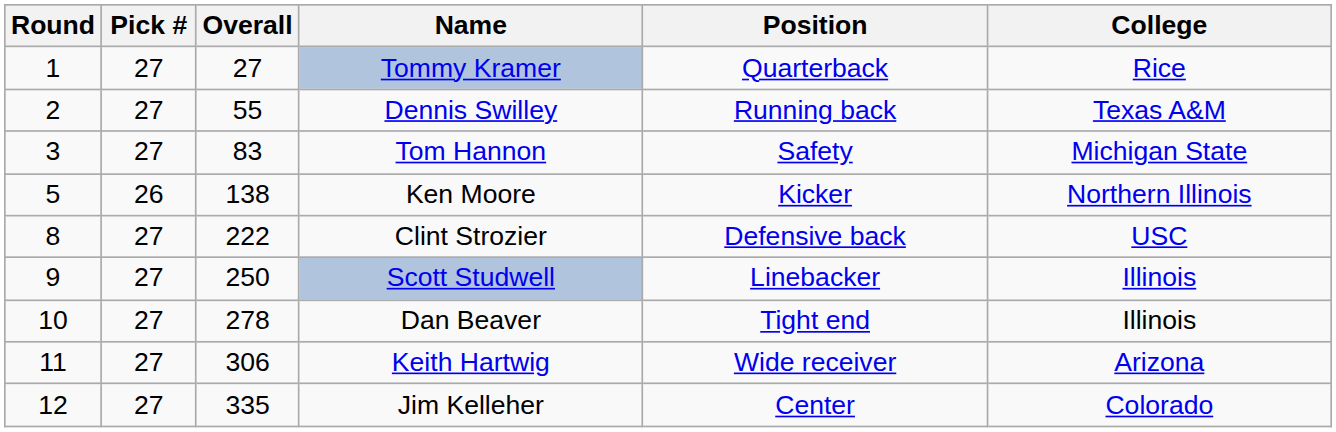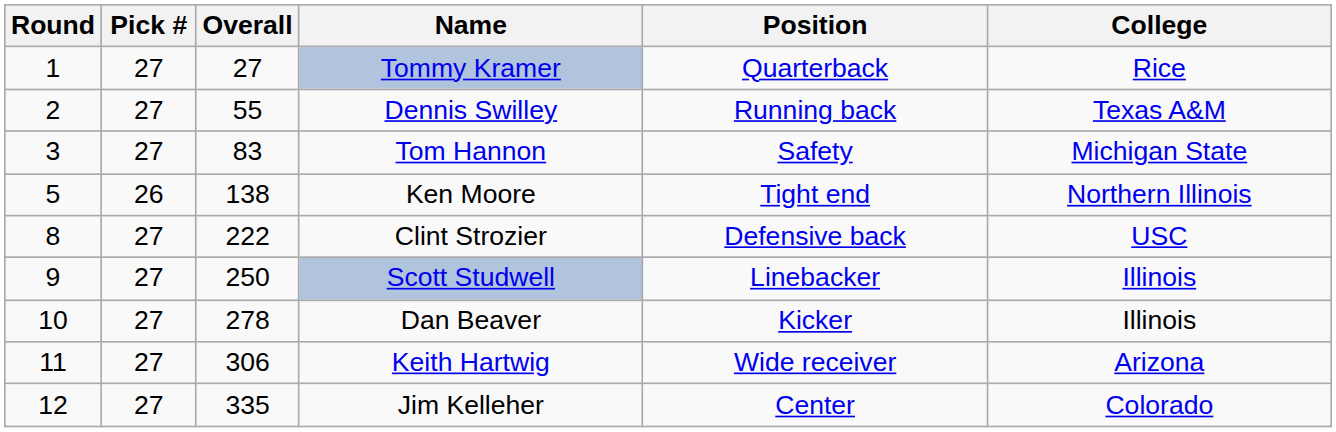 <table class="wikitable sortable" style="text-align:center">
 <tr>
 <th width=50px>Round</th>
 <th width=50px>Pick #</th>
 <th width=50px>Overall</th>
 <th width=200px>Name</th>
 <th width=200px>Position</th>
 <th width=200px>College</th>
 </tr>
 <tr>
 <td>1</td>
 <td>27</td>
 <td>27</td>
 <td bgcolor=lightsteelblue><a href='#'>Tommy Kramer</a></td>
 <td><a href='#'>Quarterback</a></td>
 <td><a href='#'>Rice</a></td>
 </tr>
 <tr>
 <td>2</td>
 <td>27</td>
 <td>55</td>
 <td><a href='#'>Dennis Swilley</a></td>
 <td><a href='#'>Running back</a></td>
 <td><a href='#'>Texas A&M</a></td>
 </tr>
 <tr>
 <td>3</td>
 <td>27</td>
 <td>83</td>
 <td><a href='#'>Tom Hannon</a></td>
 <td><a href='#'>Safety</a></td>
 <td><a href='#'>Michigan State</a></td>
 </tr>
 <tr>
 <td>5</td>
 <td>26</td>
 <td>138</td>
 <td>Ken Moore</td>
-<td><a href='#'>Kicker</a></td>
+<td><a href='#'>Tight end</a></td>
 <td><a href='#'>Northern Illinois</a></td>
 </tr>
 <tr>
 <td>8</td>
 <td>27</td>
 <td>222</td>
 <td>Clint Strozier</td>
 <td><a href='#'>Defensive back</a></td>
 <td><a href='#'>USC</a></td>
 </tr>
 <tr>
 <td>9</td>
 <td>27</td>
 <td>250</td>
 <td bgcolor=lightsteelblue><a href='#'>Scott Studwell</a></td>
 <td><a href='#'>Linebacker</a></td>
 <td><a href='#'>Illinois</a></td>
 </tr>
 <tr>
 <td>10</td>
 <td>27</td>
 <td>278</td>
 <td>Dan Beaver</td>
-<td><a href='#'>Tight end</a></td>
+<td><a href='#'>Kicker</a></td>
 <td>Illinois</td>
 </tr>
 <tr>
 <td>11</td>
 <td>27</td>
 <td>306</td>
 <td><a href='#'>Keith Hartwig</a></td>
 <td><a href='#'>Wide receiver</a></td>
 <td><a href='#'>Arizona</a></td>
 </tr>
 <tr>
 <td>12</td>
 <td>27</td>
 <td>335</td>
 <td>Jim Kelleher</td>
 <td><a href='#'>Center</a></td>
 <td><a href='#'>Colorado</a></td>
 </tr>
 </table>
